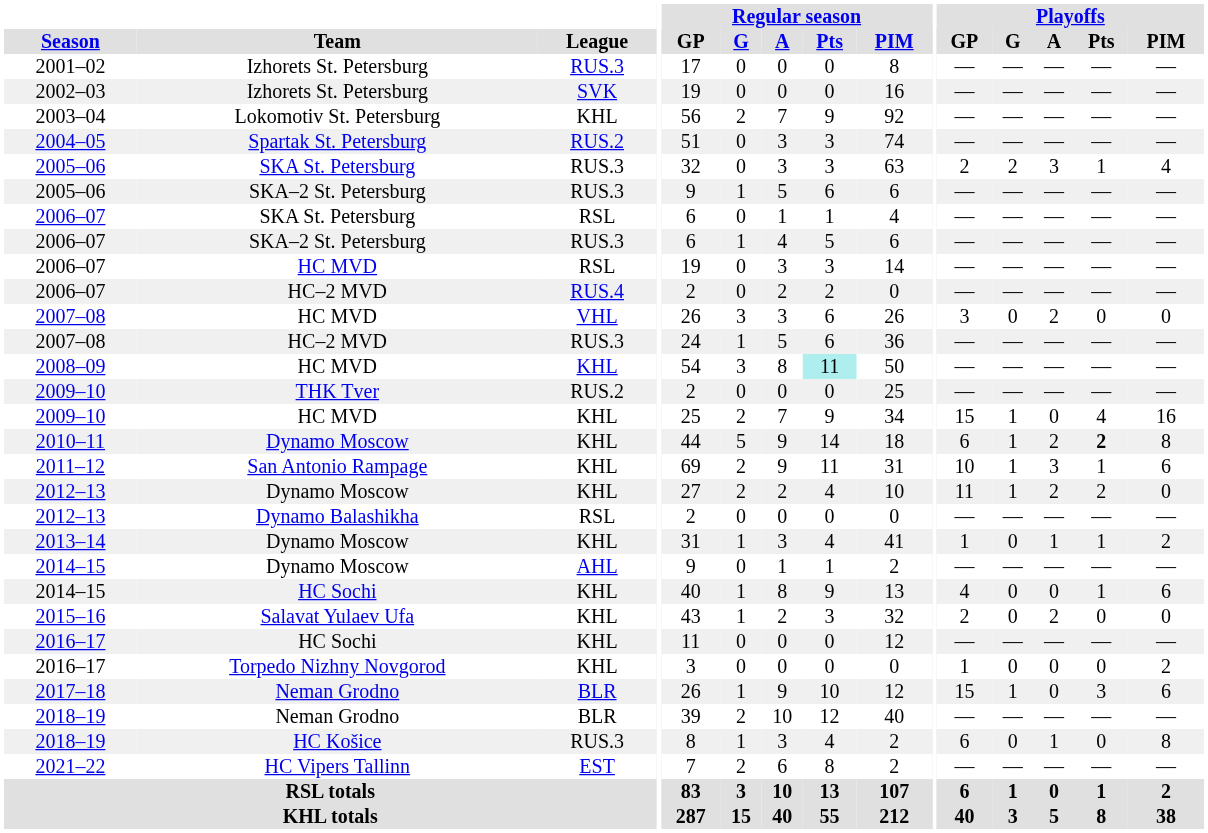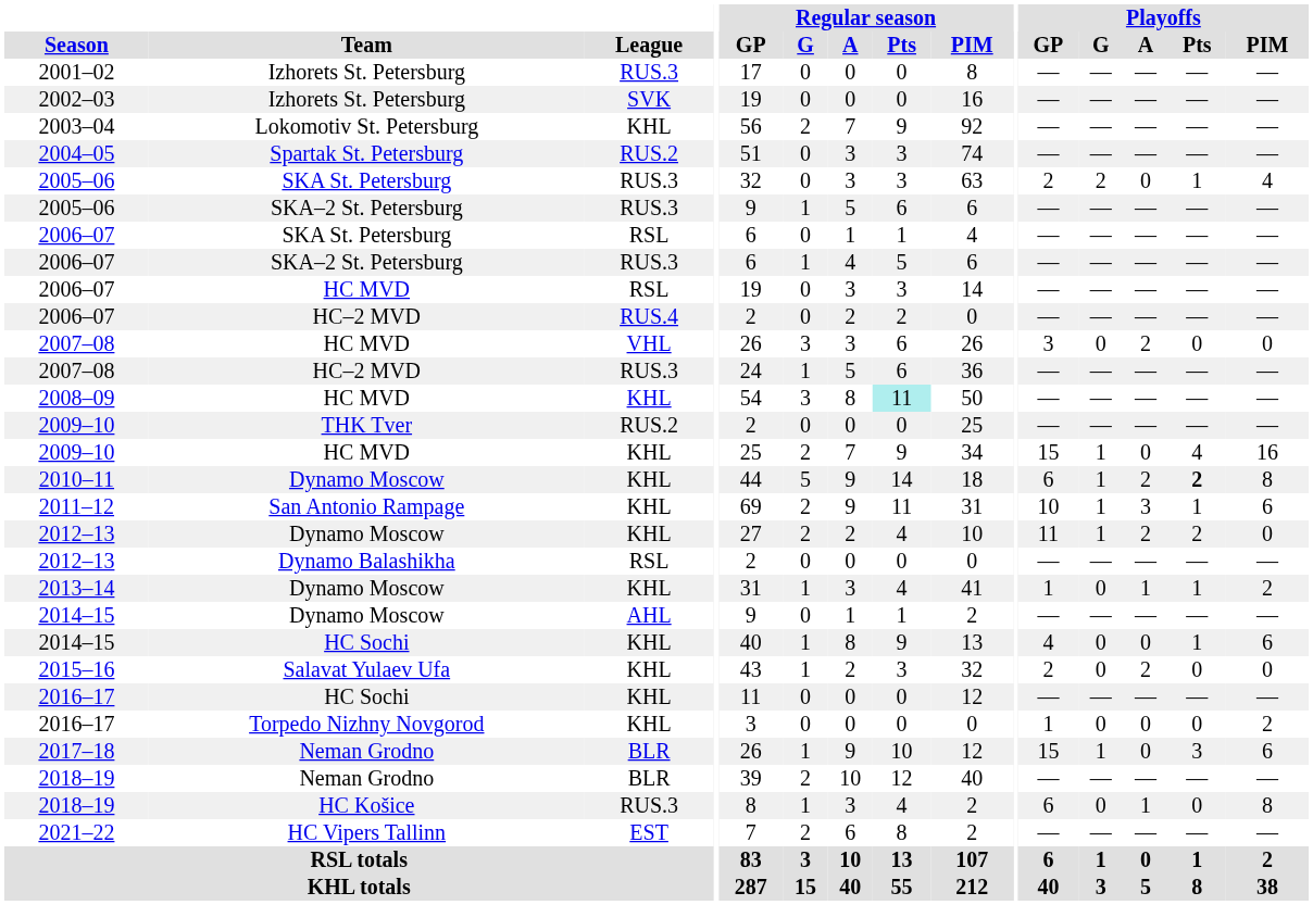 <table border="0" cellpadding="1" cellspacing="0" style="text-align:center; width:60em">
 <tr bgcolor="#e0e0e0">
 <th colspan="3" bgcolor="#ffffff"></th>
 <th rowspan="99" bgcolor="#ffffff"></th>
 <th colspan="5"><a href='#'>Regular season</a></th>
 <th rowspan="99" bgcolor="#ffffff"></th>
 <th colspan="5"><a href='#'>Playoffs</a></th>
 </tr>
 <tr bgcolor="#e0e0e0">
 <th><a href='#'>Season</a></th>
 <th>Team</th>
 <th>League</th>
 <th>GP</th>
 <th><a href='#'>G</a></th>
 <th><a href='#'>A</a></th>
 <th><a href='#'>Pts</a></th>
 <th><a href='#'>PIM</a></th>
 <th>GP</th>
 <th>G</th>
 <th>A</th>
 <th>Pts</th>
 <th>PIM</th>
 </tr>
 <tr>
 <td>2001–02</td>
 <td>Izhorets St. Petersburg</td>
 <td><a href='#'>RUS.3</a></td>
 <td>17</td>
 <td>0</td>
 <td>0</td>
 <td>0</td>
 <td>8</td>
 <td>—</td>
 <td>—</td>
 <td>—</td>
 <td>—</td>
 <td>—</td>
 </tr>
 <tr bgcolor="#f0f0f0">
 <td>2002–03</td>
 <td>Izhorets St. Petersburg</td>
 <td><a href='#'>SVK</a></td>
 <td>19</td>
 <td>0</td>
 <td>0</td>
 <td>0</td>
 <td>16</td>
 <td>—</td>
 <td>—</td>
 <td>—</td>
 <td>—</td>
 <td>—</td>
 </tr>
 <tr>
 <td>2003–04</td>
 <td>Lokomotiv St. Petersburg</td>
 <td>KHL</td>
 <td>56</td>
 <td>2</td>
 <td>7</td>
 <td>9</td>
 <td>92</td>
 <td>—</td>
 <td>—</td>
 <td>—</td>
 <td>—</td>
 <td>—</td>
 </tr>
 <tr bgcolor="#f0f0f0">
 <td><a href='#'>2004–05</a></td>
 <td><a href='#'>Spartak St. Petersburg</a></td>
 <td><a href='#'>RUS.2</a></td>
 <td>51</td>
 <td>0</td>
 <td>3</td>
 <td>3</td>
 <td>74</td>
 <td>—</td>
 <td>—</td>
 <td>—</td>
 <td>—</td>
 <td>—</td>
 </tr>
 <tr>
 <td><a href='#'>2005–06</a></td>
 <td><a href='#'>SKA St. Petersburg</a></td>
 <td>RUS.3</td>
 <td>32</td>
 <td>0</td>
 <td>3</td>
 <td>3</td>
 <td>63</td>
 <td>2</td>
 <td>2</td>
-<td>3</td>
+<td>0</td>
 <td>1</td>
 <td>4</td>
 </tr>
 <tr bgcolor="#f0f0f0">
 <td>2005–06</td>
 <td>SKA–2 St. Petersburg</td>
 <td>RUS.3</td>
 <td>9</td>
 <td>1</td>
 <td>5</td>
 <td>6</td>
 <td>6</td>
 <td>—</td>
 <td>—</td>
 <td>—</td>
 <td>—</td>
 <td>—</td>
 </tr>
 <tr>
 <td><a href='#'>2006–07</a></td>
 <td>SKA St. Petersburg</td>
 <td>RSL</td>
 <td>6</td>
 <td>0</td>
 <td>1</td>
 <td>1</td>
 <td>4</td>
 <td>—</td>
 <td>—</td>
 <td>—</td>
 <td>—</td>
 <td>—</td>
 </tr>
 <tr bgcolor="#f0f0f0">
 <td>2006–07</td>
 <td>SKA–2 St. Petersburg</td>
 <td>RUS.3</td>
 <td>6</td>
 <td>1</td>
 <td>4</td>
 <td>5</td>
 <td>6</td>
 <td>—</td>
 <td>—</td>
 <td>—</td>
 <td>—</td>
 <td>—</td>
 </tr>
 <tr>
 <td>2006–07</td>
 <td><a href='#'>HC MVD</a></td>
 <td>RSL</td>
 <td>19</td>
 <td>0</td>
 <td>3</td>
 <td>3</td>
 <td>14</td>
 <td>—</td>
 <td>—</td>
 <td>—</td>
 <td>—</td>
 <td>—</td>
 </tr>
 <tr bgcolor="#f0f0f0">
 <td>2006–07</td>
 <td>HC–2 MVD</td>
 <td><a href='#'>RUS.4</a></td>
 <td>2</td>
 <td>0</td>
 <td>2</td>
 <td>2</td>
 <td>0</td>
 <td>—</td>
 <td>—</td>
 <td>—</td>
 <td>—</td>
 <td>—</td>
 </tr>
 <tr>
 <td><a href='#'>2007–08</a></td>
 <td>HC MVD</td>
 <td><a href='#'>VHL</a></td>
 <td>26</td>
 <td>3</td>
 <td>3</td>
 <td>6</td>
 <td>26</td>
 <td>3</td>
 <td>0</td>
 <td>2</td>
 <td>0</td>
 <td>0</td>
 </tr>
 <tr bgcolor="#f0f0f0">
 <td>2007–08</td>
 <td>HC–2 MVD</td>
 <td>RUS.3</td>
 <td>24</td>
 <td>1</td>
 <td>5</td>
 <td>6</td>
 <td>36</td>
 <td>—</td>
 <td>—</td>
 <td>—</td>
 <td>—</td>
 <td>—</td>
 </tr>
 <tr>
 <td><a href='#'>2008–09</a></td>
 <td>HC MVD</td>
 <td><a href='#'>KHL</a></td>
 <td>54</td>
 <td>3</td>
 <td>8</td>
 <td style="background: paleturquoise;">11</td>
 <td>50</td>
 <td>—</td>
 <td>—</td>
 <td>—</td>
 <td>—</td>
 <td>—</td>
 </tr>
 <tr bgcolor="#f0f0f0">
 <td><a href='#'>2009–10</a></td>
 <td><a href='#'>THK Tver</a></td>
 <td>RUS.2</td>
 <td>2</td>
 <td>0</td>
 <td>0</td>
 <td>0</td>
 <td>25</td>
 <td>—</td>
 <td>—</td>
 <td>—</td>
 <td>—</td>
 <td>—</td>
 </tr>
 <tr>
 <td><a href='#'>2009–10</a></td>
 <td>HC MVD</td>
 <td>KHL</td>
 <td>25</td>
 <td>2</td>
 <td>7</td>
 <td>9</td>
 <td>34</td>
 <td>15</td>
 <td>1</td>
 <td>0</td>
 <td>4</td>
 <td>16</td>
 </tr>
 <tr bgcolor="#f0f0f0">
 <td><a href='#'>2010–11</a></td>
 <td><a href='#'>Dynamo Moscow</a></td>
 <td>KHL</td>
 <td>44</td>
 <td>5</td>
 <td>9</td>
 <td>14</td>
 <td>18</td>
 <td>6</td>
 <td>1</td>
 <td>2</td>
 <td><strong>2</strong></td>
 <td>8</td>
 </tr>
 <tr>
 <td><a href='#'>2011–12</a></td>
 <td><a href='#'>San Antonio Rampage</a></td>
 <td>KHL</td>
 <td>69</td>
 <td>2</td>
 <td>9</td>
 <td>11</td>
 <td>31</td>
 <td>10</td>
 <td>1</td>
 <td>3</td>
 <td>1</td>
 <td>6</td>
 </tr>
 <tr bgcolor="#f0f0f0">
 <td><a href='#'>2012–13</a></td>
 <td>Dynamo Moscow</td>
 <td>KHL</td>
 <td>27</td>
 <td>2</td>
 <td>2</td>
 <td>4</td>
 <td>10</td>
 <td>11</td>
 <td>1</td>
 <td>2</td>
 <td>2</td>
 <td>0</td>
 </tr>
 <tr>
 <td><a href='#'>2012–13</a></td>
 <td><a href='#'>Dynamo Balashikha</a></td>
 <td>RSL</td>
 <td>2</td>
 <td>0</td>
 <td>0</td>
 <td>0</td>
 <td>0</td>
 <td>—</td>
 <td>—</td>
 <td>—</td>
 <td>—</td>
 <td>—</td>
 </tr>
 <tr bgcolor="#f0f0f0">
 <td><a href='#'>2013–14</a></td>
 <td>Dynamo Moscow</td>
 <td>KHL</td>
 <td>31</td>
 <td>1</td>
 <td>3</td>
 <td>4</td>
 <td>41</td>
 <td>1</td>
 <td>0</td>
 <td>1</td>
 <td>1</td>
 <td>2</td>
 </tr>
 <tr>
 <td><a href='#'>2014–15</a></td>
 <td>Dynamo Moscow</td>
 <td><a href='#'>AHL</a></td>
 <td>9</td>
 <td>0</td>
 <td>1</td>
 <td>1</td>
 <td>2</td>
 <td>—</td>
 <td>—</td>
 <td>—</td>
 <td>—</td>
 <td>—</td>
 </tr>
 <tr bgcolor="#f0f0f0">
 <td>2014–15</td>
 <td><a href='#'>HC Sochi</a></td>
 <td>KHL</td>
 <td>40</td>
 <td>1</td>
 <td>8</td>
 <td>9</td>
 <td>13</td>
 <td>4</td>
 <td>0</td>
 <td>0</td>
 <td>1</td>
 <td>6</td>
 </tr>
 <tr>
 <td><a href='#'>2015–16</a></td>
 <td><a href='#'>Salavat Yulaev Ufa</a></td>
 <td>KHL</td>
 <td>43</td>
 <td>1</td>
 <td>2</td>
 <td>3</td>
 <td>32</td>
 <td>2</td>
 <td>0</td>
 <td>2</td>
 <td>0</td>
 <td>0</td>
 </tr>
 <tr bgcolor="#f0f0f0">
 <td><a href='#'>2016–17</a></td>
 <td>HC Sochi</td>
 <td>KHL</td>
 <td>11</td>
 <td>0</td>
 <td>0</td>
 <td>0</td>
 <td>12</td>
 <td>—</td>
 <td>—</td>
 <td>—</td>
 <td>—</td>
 <td>—</td>
 </tr>
 <tr>
 <td>2016–17</td>
 <td><a href='#'>Torpedo Nizhny Novgorod</a></td>
 <td>KHL</td>
 <td>3</td>
 <td>0</td>
 <td>0</td>
 <td>0</td>
 <td>0</td>
 <td>1</td>
 <td>0</td>
 <td>0</td>
 <td>0</td>
 <td>2</td>
 </tr>
 <tr bgcolor="#f0f0f0">
 <td><a href='#'>2017–18</a></td>
 <td><a href='#'>Neman Grodno</a></td>
 <td><a href='#'>BLR</a></td>
 <td>26</td>
 <td>1</td>
 <td>9</td>
 <td>10</td>
 <td>12</td>
 <td>15</td>
 <td>1</td>
 <td>0</td>
 <td>3</td>
 <td>6</td>
 </tr>
 <tr>
 <td><a href='#'>2018–19</a></td>
 <td>Neman Grodno</td>
 <td>BLR</td>
 <td>39</td>
 <td>2</td>
 <td>10</td>
 <td>12</td>
 <td>40</td>
 <td>—</td>
 <td>—</td>
 <td>—</td>
 <td>—</td>
 <td>—</td>
 </tr>
 <tr bgcolor="#f0f0f0">
 <td><a href='#'>2018–19</a></td>
 <td><a href='#'>HC Košice</a></td>
 <td>RUS.3</td>
 <td>8</td>
 <td>1</td>
 <td>3</td>
 <td>4</td>
 <td>2</td>
 <td>6</td>
 <td>0</td>
 <td>1</td>
 <td>0</td>
 <td>8</td>
 </tr>
 <tr>
 <td><a href='#'>2021–22</a></td>
 <td><a href='#'>HC Vipers Tallinn</a></td>
 <td><a href='#'>EST</a></td>
 <td>7</td>
 <td>2</td>
 <td>6</td>
 <td>8</td>
 <td>2</td>
 <td>—</td>
 <td>—</td>
 <td>—</td>
 <td>—</td>
 <td>—</td>
 </tr>
 <tr bgcolor="#e0e0e0">
 <th colspan="3">RSL totals</th>
 <th>83</th>
 <th>3</th>
 <th>10</th>
 <th>13</th>
 <th>107</th>
 <th>6</th>
 <th>1</th>
 <th>0</th>
 <th>1</th>
 <th>2</th>
 </tr>
 <tr bgcolor="#e0e0e0">
 <th colspan="3">KHL totals</th>
 <th>287</th>
 <th>15</th>
 <th>40</th>
 <th>55</th>
 <th>212</th>
 <th>40</th>
 <th>3</th>
 <th>5</th>
 <th>8</th>
 <th>38</th>
 </tr>
 </table>
